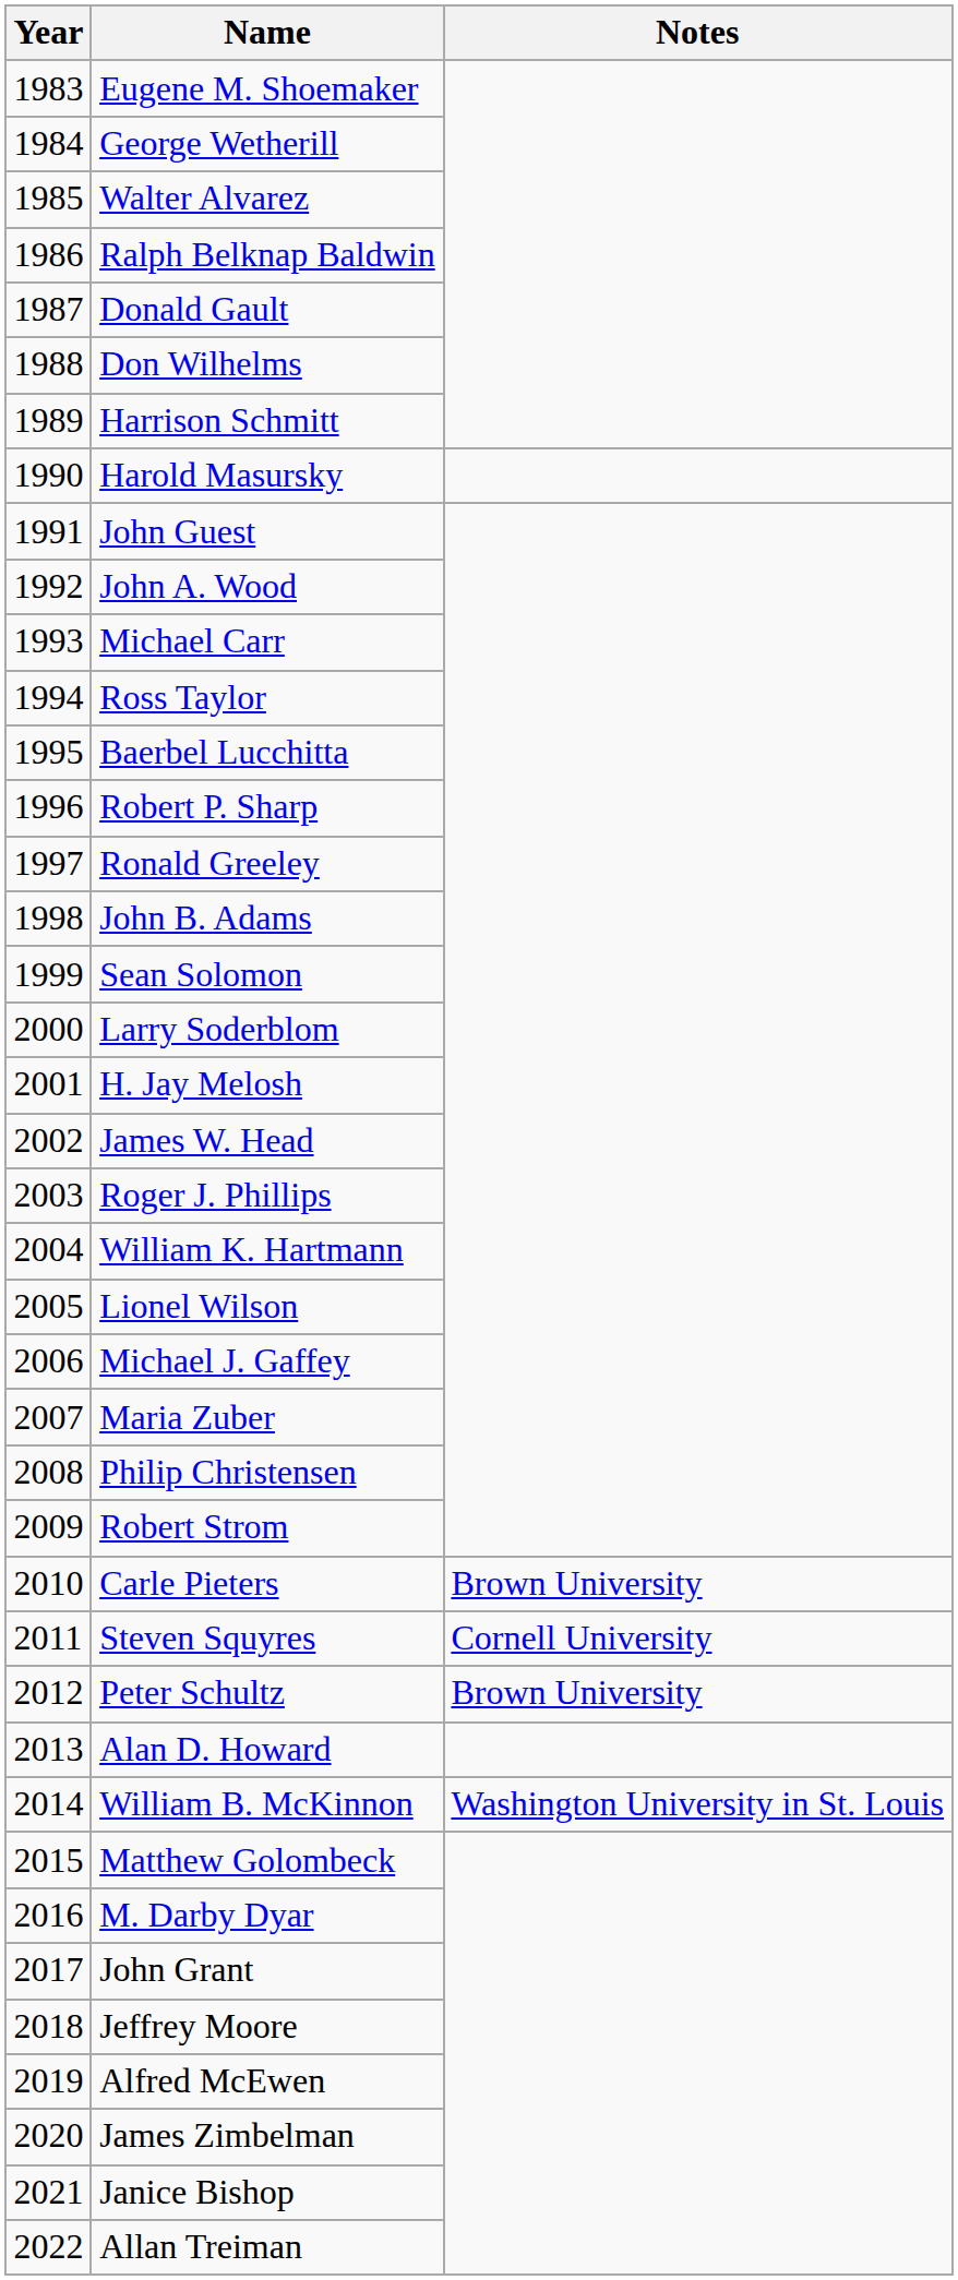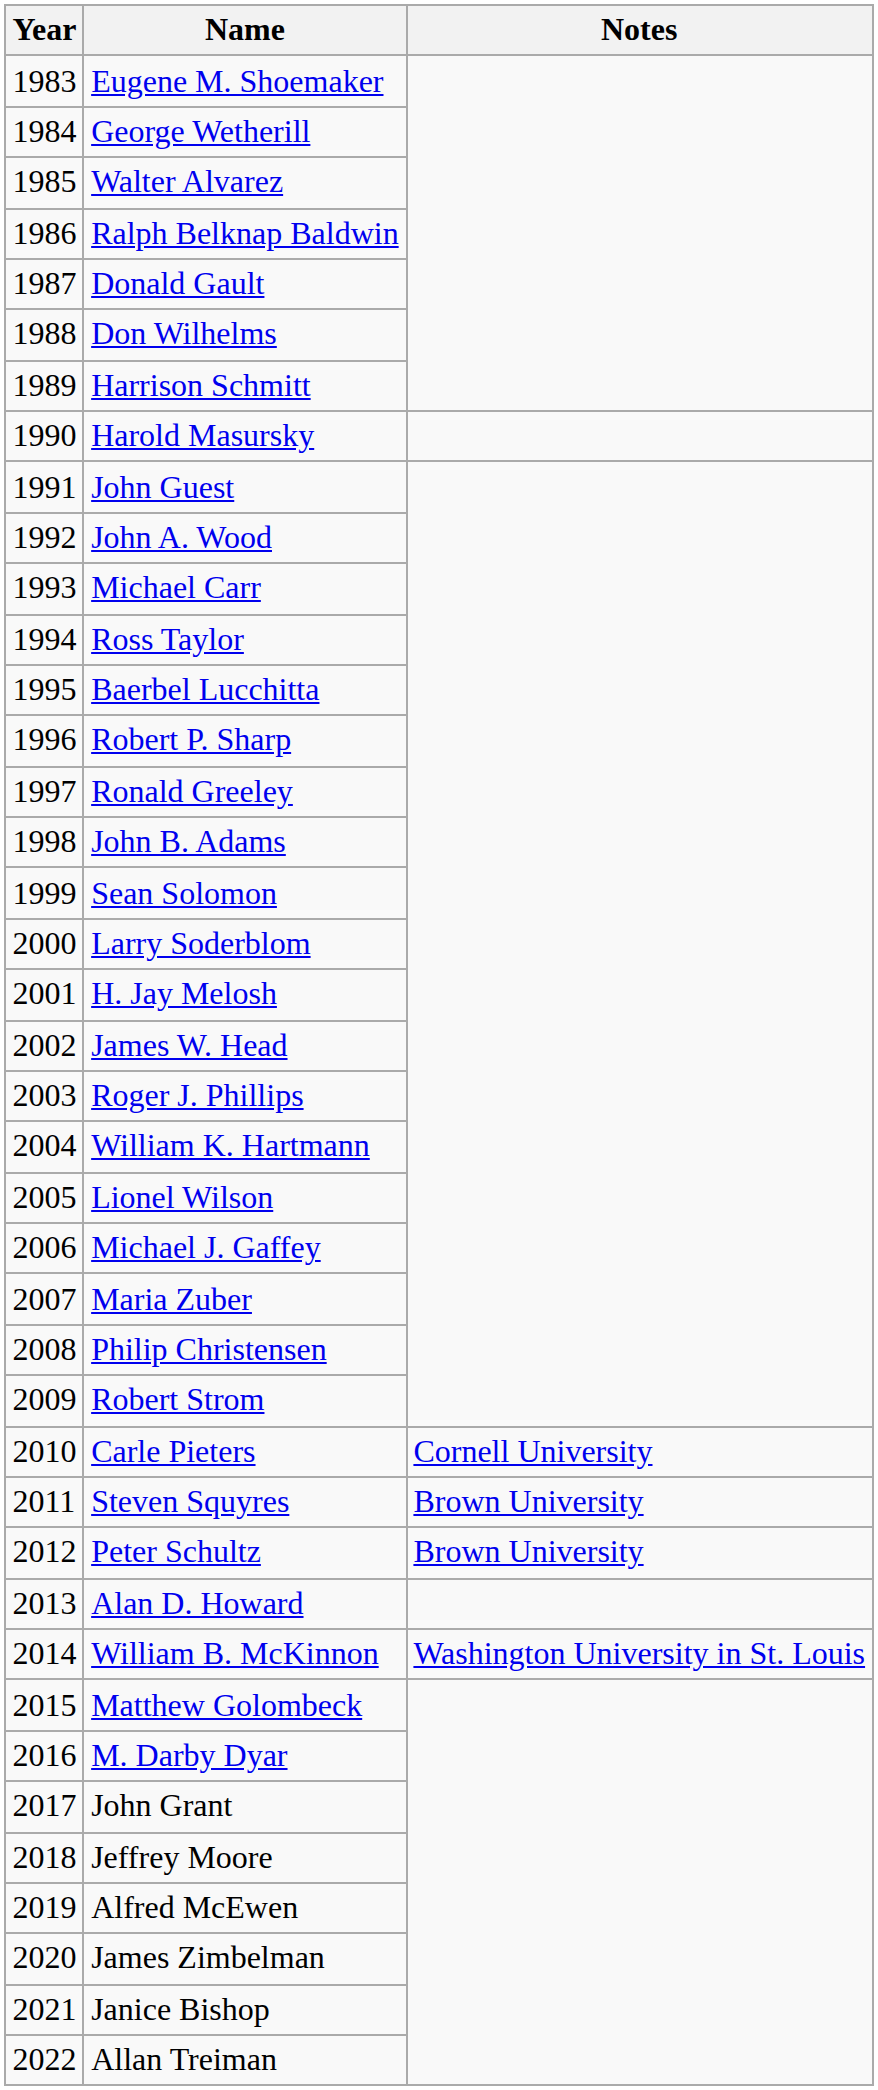 <table class="wikitable">
 <tr>
 <th>Year</th>
 <th>Name</th>
 <th>Notes</th>
 </tr>
 <tr>
 <td>1983</td>
 <td><a href='#'>Eugene M. Shoemaker</a></td>
 </tr>
 <tr>
 <td>1984</td>
 <td><a href='#'>George Wetherill</a></td>
 </tr>
 <tr>
 <td>1985</td>
 <td><a href='#'>Walter Alvarez</a></td>
 </tr>
 <tr>
 <td>1986</td>
 <td><a href='#'>Ralph Belknap Baldwin</a></td>
 </tr>
 <tr>
 <td>1987</td>
 <td><a href='#'>Donald Gault</a></td>
 </tr>
 <tr>
 <td>1988</td>
 <td><a href='#'>Don Wilhelms</a></td>
 </tr>
 <tr>
 <td>1989</td>
 <td><a href='#'>Harrison Schmitt</a></td>
 </tr>
 <tr>
 <td>1990</td>
 <td><a href='#'>Harold Masursky</a></td>
 <td></td>
 </tr>
 <tr>
 <td>1991</td>
 <td><a href='#'>John Guest</a></td>
 </tr>
 <tr>
 <td>1992</td>
 <td><a href='#'>John A. Wood</a></td>
 </tr>
 <tr>
 <td>1993</td>
 <td><a href='#'>Michael Carr</a></td>
 </tr>
 <tr>
 <td>1994</td>
 <td><a href='#'>Ross Taylor</a></td>
 </tr>
 <tr>
 <td>1995</td>
 <td><a href='#'>Baerbel Lucchitta</a></td>
 </tr>
 <tr>
 <td>1996</td>
 <td><a href='#'>Robert P. Sharp</a></td>
 </tr>
 <tr>
 <td>1997</td>
 <td><a href='#'>Ronald Greeley</a></td>
 </tr>
 <tr>
 <td>1998</td>
 <td><a href='#'>John B. Adams</a></td>
 </tr>
 <tr>
 <td>1999</td>
 <td><a href='#'>Sean Solomon</a></td>
 </tr>
 <tr>
 <td>2000</td>
 <td><a href='#'>Larry Soderblom</a></td>
 </tr>
 <tr>
 <td>2001</td>
 <td><a href='#'>H. Jay Melosh</a></td>
 </tr>
 <tr>
 <td>2002</td>
 <td><a href='#'>James W. Head</a></td>
 </tr>
 <tr>
 <td>2003</td>
 <td><a href='#'>Roger J. Phillips</a></td>
 </tr>
 <tr>
 <td>2004</td>
 <td><a href='#'>William K. Hartmann</a></td>
 </tr>
 <tr>
 <td>2005</td>
 <td><a href='#'>Lionel Wilson</a></td>
 </tr>
 <tr>
 <td>2006</td>
 <td><a href='#'>Michael J. Gaffey</a></td>
 </tr>
 <tr>
 <td>2007</td>
 <td><a href='#'>Maria Zuber</a></td>
 </tr>
 <tr>
 <td>2008</td>
 <td><a href='#'>Philip Christensen</a></td>
 </tr>
 <tr>
 <td>2009</td>
 <td><a href='#'>Robert Strom</a></td>
 </tr>
 <tr>
 <td>2010</td>
 <td><a href='#'>Carle Pieters</a></td>
-<td><a href='#'>Brown University</a></td>
+<td><a href='#'>Cornell University</a></td>
 </tr>
 <tr>
 <td>2011</td>
 <td><a href='#'>Steven Squyres</a></td>
-<td><a href='#'>Cornell University</a></td>
+<td><a href='#'>Brown University</a></td>
 </tr>
 <tr>
 <td>2012</td>
 <td><a href='#'>Peter Schultz</a></td>
 <td><a href='#'>Brown University</a></td>
 </tr>
 <tr>
 <td>2013</td>
 <td><a href='#'>Alan D. Howard</a></td>
 </tr>
 <tr>
 <td>2014</td>
 <td><a href='#'>William B. McKinnon</a></td>
 <td><a href='#'>Washington University in St. Louis</a></td>
 </tr>
 <tr>
 <td>2015</td>
 <td><a href='#'>Matthew Golombeck</a></td>
 </tr>
 <tr>
 <td>2016</td>
 <td><a href='#'>M. Darby Dyar</a></td>
 </tr>
 <tr>
 <td>2017</td>
 <td>John Grant</td>
 </tr>
 <tr>
 <td>2018</td>
 <td>Jeffrey Moore</td>
 </tr>
 <tr>
 <td>2019</td>
 <td>Alfred McEwen</td>
 </tr>
 <tr>
 <td>2020</td>
 <td>James Zimbelman</td>
 </tr>
 <tr>
 <td>2021</td>
 <td>Janice Bishop</td>
 </tr>
 <tr>
 <td>2022</td>
 <td>Allan Treiman</td>
 </tr>
 </table>
